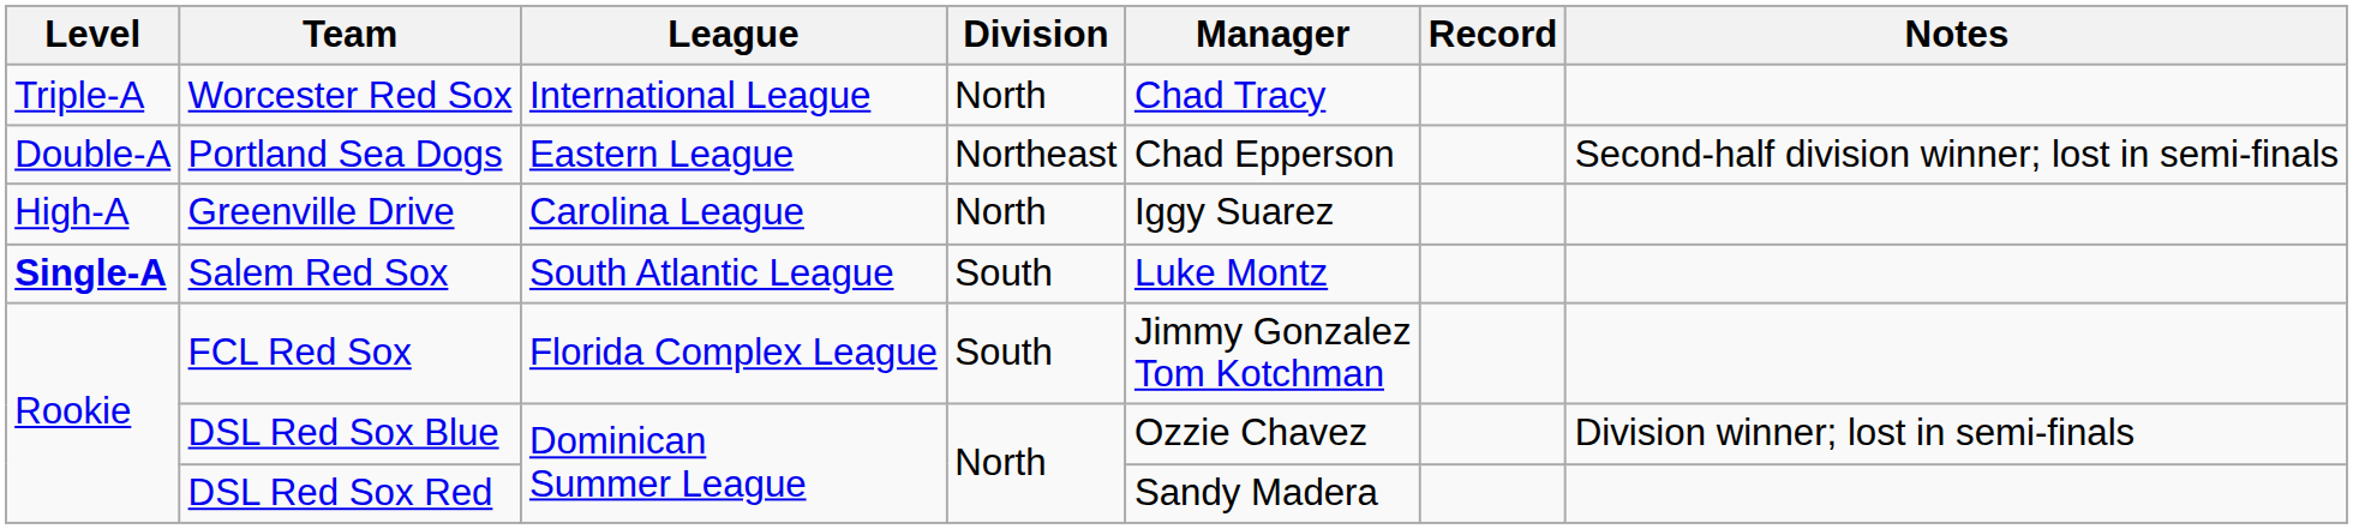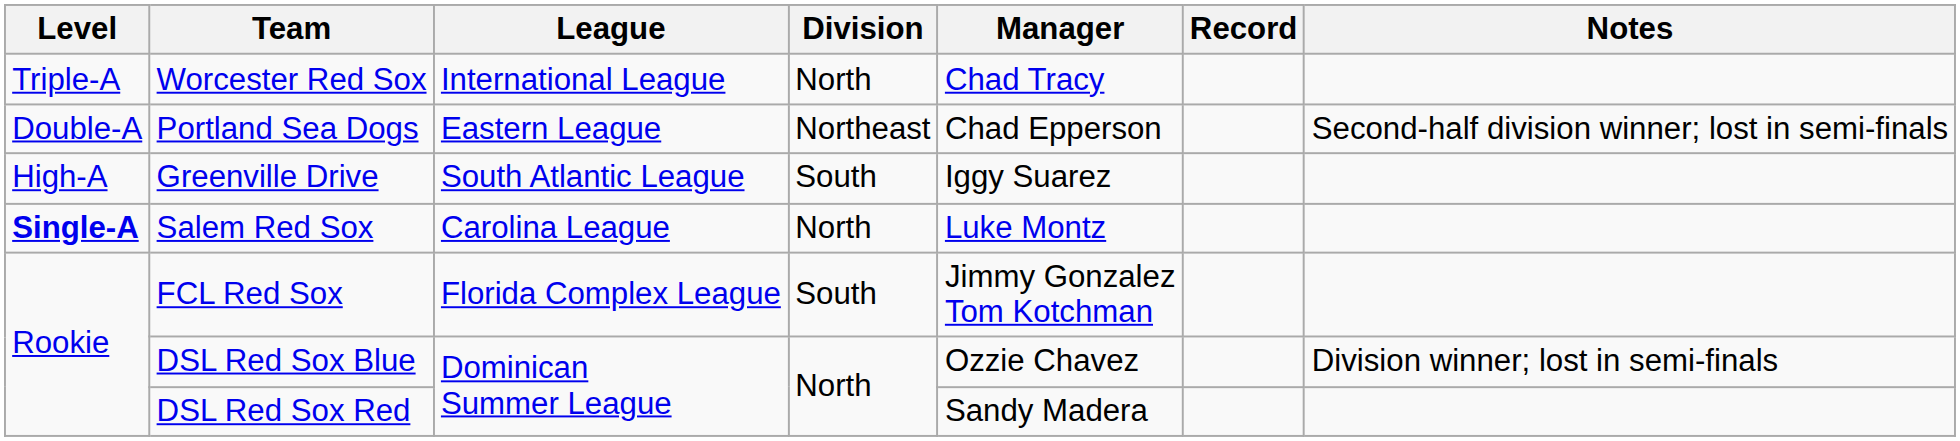 <table class="wikitable" style="text-align:left">
 <tr>
 <th>Level</th>
 <th>Team</th>
 <th>League</th>
 <th>Division</th>
 <th>Manager</th>
 <th>Record</th>
 <th>Notes</th>
 </tr>
 <tr>
 <td><a href='#'>Triple-A</a></td>
 <td><a href='#'>Worcester Red Sox</a></td>
 <td><a href='#'>International League</a></td>
 <td>North</td>
 <td><a href='#'>Chad Tracy</a></td>
 <td align=right></td>
 <td></td>
 </tr>
 <tr>
 <td><a href='#'>Double-A</a></td>
 <td><a href='#'>Portland Sea Dogs</a></td>
 <td><a href='#'>Eastern League</a></td>
 <td>Northeast</td>
 <td>Chad Epperson</td>
 <td align=right></td>
 <td>Second-half division winner; lost in semi-finals</td>
 </tr>
 <tr>
 <td><a href='#'>High-A</a></td>
 <td><a href='#'>Greenville Drive</a></td>
-<td><a href='#'>Carolina League</a></td>
-<td>North</td>
+<td><a href='#'>South Atlantic League</a></td>
+<td>South</td>
 <td>Iggy Suarez</td>
 <td align=right></td>
 <td></td>
 </tr>
 <tr>
 <td><strong><a href='#'>Single-A</a></strong></td>
 <td><a href='#'>Salem Red Sox</a></td>
-<td><a href='#'>South Atlantic League</a></td>
-<td>South</td>
+<td><a href='#'>Carolina League</a></td>
+<td>North</td>
 <td><a href='#'>Luke Montz</a></td>
 <td align=right></td>
 <td></td>
 </tr>
 <tr>
 <td rowspan=3><a href='#'>Rookie</a></td>
 <td><a href='#'>FCL Red Sox</a></td>
 <td><a href='#'>Florida Complex League</a></td>
 <td>South</td>
 <td>Jimmy Gonzalez<br><a href='#'>Tom Kotchman</a></td>
 <td align=right></td>
 <td></td>
 </tr>
 <tr>
 <td><a href='#'>DSL Red Sox Blue</a></td>
 <td rowspan=2><a href='#'>Dominican<br>Summer League</a></td>
 <td rowspan=2>North</td>
 <td>Ozzie Chavez</td>
 <td align=right></td>
 <td>Division winner; lost in semi-finals</td>
 </tr>
 <tr>
 <td><a href='#'>DSL Red Sox Red</a></td>
 <td>Sandy Madera</td>
 <td align=right></td>
 <td></td>
 </tr>
 </table>
